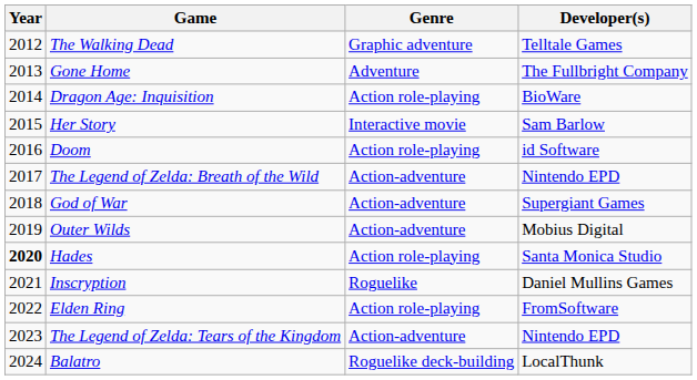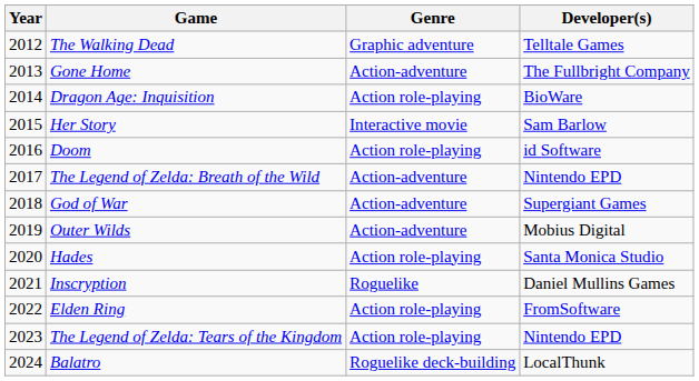 <table class="wikitable">
 <tr>
 <th>Year</th>
 <th>Game</th>
 <th>Genre</th>
 <th>Developer(s)</th>
 </tr>
 <tr>
 <td>2012</td>
 <td><em><a href='#'>The Walking Dead</a></em></td>
 <td><a href='#'>Graphic adventure</a></td>
 <td><a href='#'>Telltale Games</a></td>
 </tr>
 <tr>
 <td>2013</td>
 <td><em><a href='#'>Gone Home</a></em></td>
-<td><a href='#'>Adventure</a></td>
+<td><a href='#'>Action-adventure</a></td>
 <td><a href='#'>The Fullbright Company</a></td>
 </tr>
 <tr>
 <td>2014</td>
 <td><em><a href='#'>Dragon Age: Inquisition</a></em></td>
 <td><a href='#'>Action role-playing</a></td>
 <td><a href='#'>BioWare</a></td>
 </tr>
 <tr>
 <td>2015</td>
 <td><em><a href='#'>Her Story</a></em></td>
 <td><a href='#'>Interactive movie</a></td>
 <td><a href='#'>Sam Barlow</a></td>
 </tr>
 <tr>
 <td>2016</td>
 <td><em><a href='#'>Doom</a></em></td>
 <td><a href='#'>Action role-playing</a></td>
 <td><a href='#'>id Software</a></td>
 </tr>
 <tr>
 <td>2017</td>
 <td><em><a href='#'>The Legend of Zelda: Breath of the Wild</a></em></td>
 <td><a href='#'>Action-adventure</a></td>
 <td><a href='#'>Nintendo EPD</a></td>
 </tr>
 <tr>
 <td>2018</td>
 <td><em><a href='#'>God of War</a></em></td>
 <td><a href='#'>Action-adventure</a></td>
 <td><a href='#'>Supergiant Games</a></td>
 </tr>
 <tr>
 <td>2019</td>
 <td><em><a href='#'>Outer Wilds</a></em></td>
 <td><a href='#'>Action-adventure</a></td>
 <td>Mobius Digital</td>
 </tr>
 <tr>
-<td><strong>2020</strong></td>
+<td>2020</td>
 <td><em><a href='#'>Hades</a></em></td>
 <td><a href='#'>Action role-playing</a></td>
 <td><a href='#'>Santa Monica Studio</a></td>
 </tr>
 <tr>
 <td>2021</td>
 <td><em><a href='#'>Inscryption</a></em></td>
 <td><a href='#'>Roguelike</a></td>
 <td>Daniel Mullins Games</td>
 </tr>
 <tr>
 <td>2022</td>
 <td><em><a href='#'>Elden Ring</a></em></td>
 <td><a href='#'>Action role-playing</a></td>
 <td><a href='#'>FromSoftware</a></td>
 </tr>
 <tr>
 <td>2023</td>
 <td><em><a href='#'>The Legend of Zelda: Tears of the Kingdom</a></em></td>
-<td><a href='#'>Action-adventure</a></td>
+<td><a href='#'>Action role-playing</a></td>
 <td><a href='#'>Nintendo EPD</a></td>
 </tr>
 <tr>
 <td>2024</td>
 <td><em><a href='#'>Balatro</a></em></td>
 <td><a href='#'>Roguelike deck-building</a></td>
 <td>LocalThunk</td>
 </tr>
 </table>
